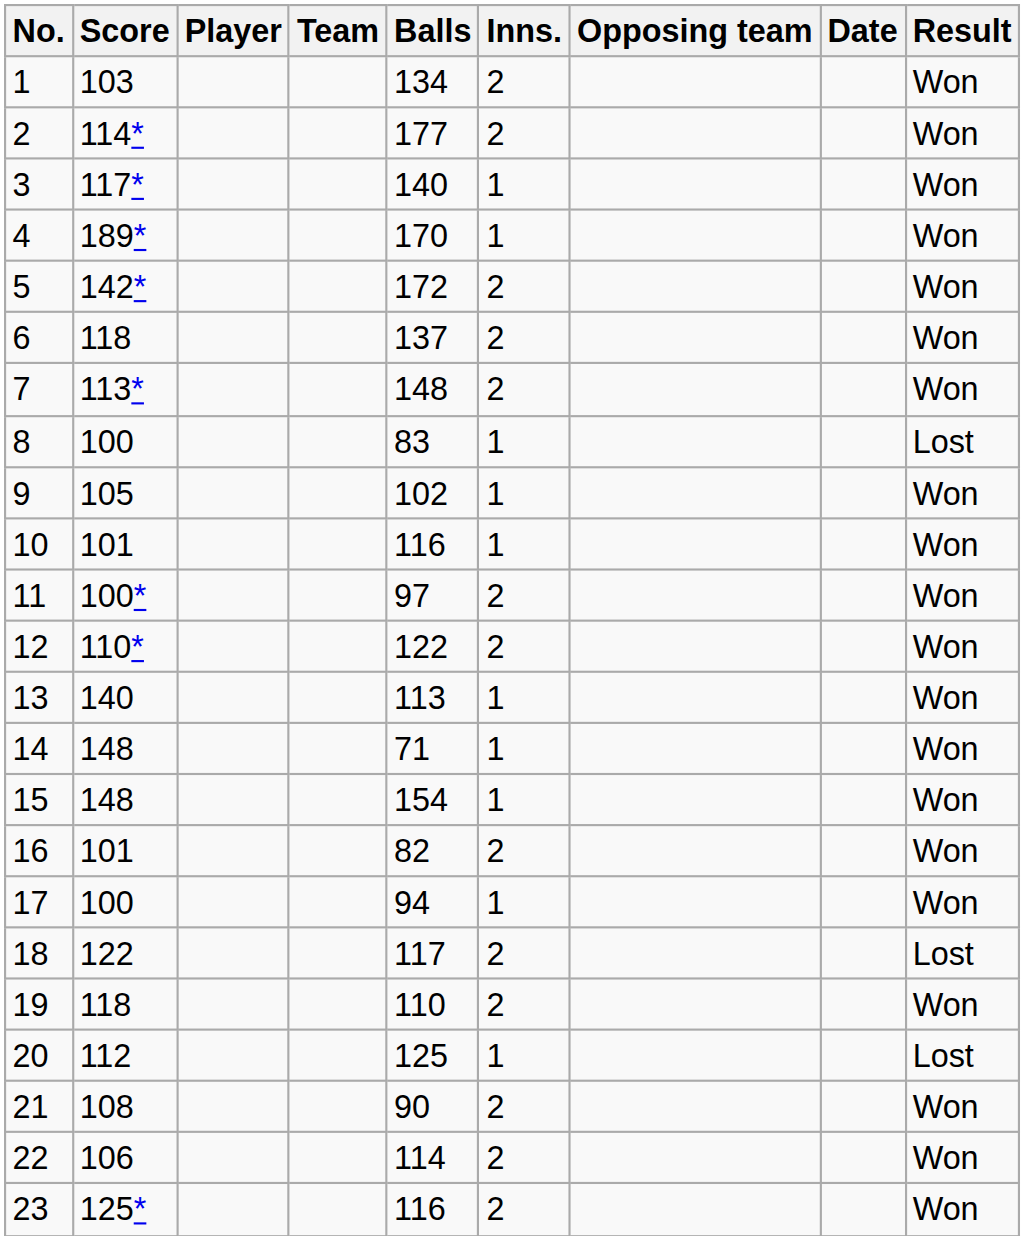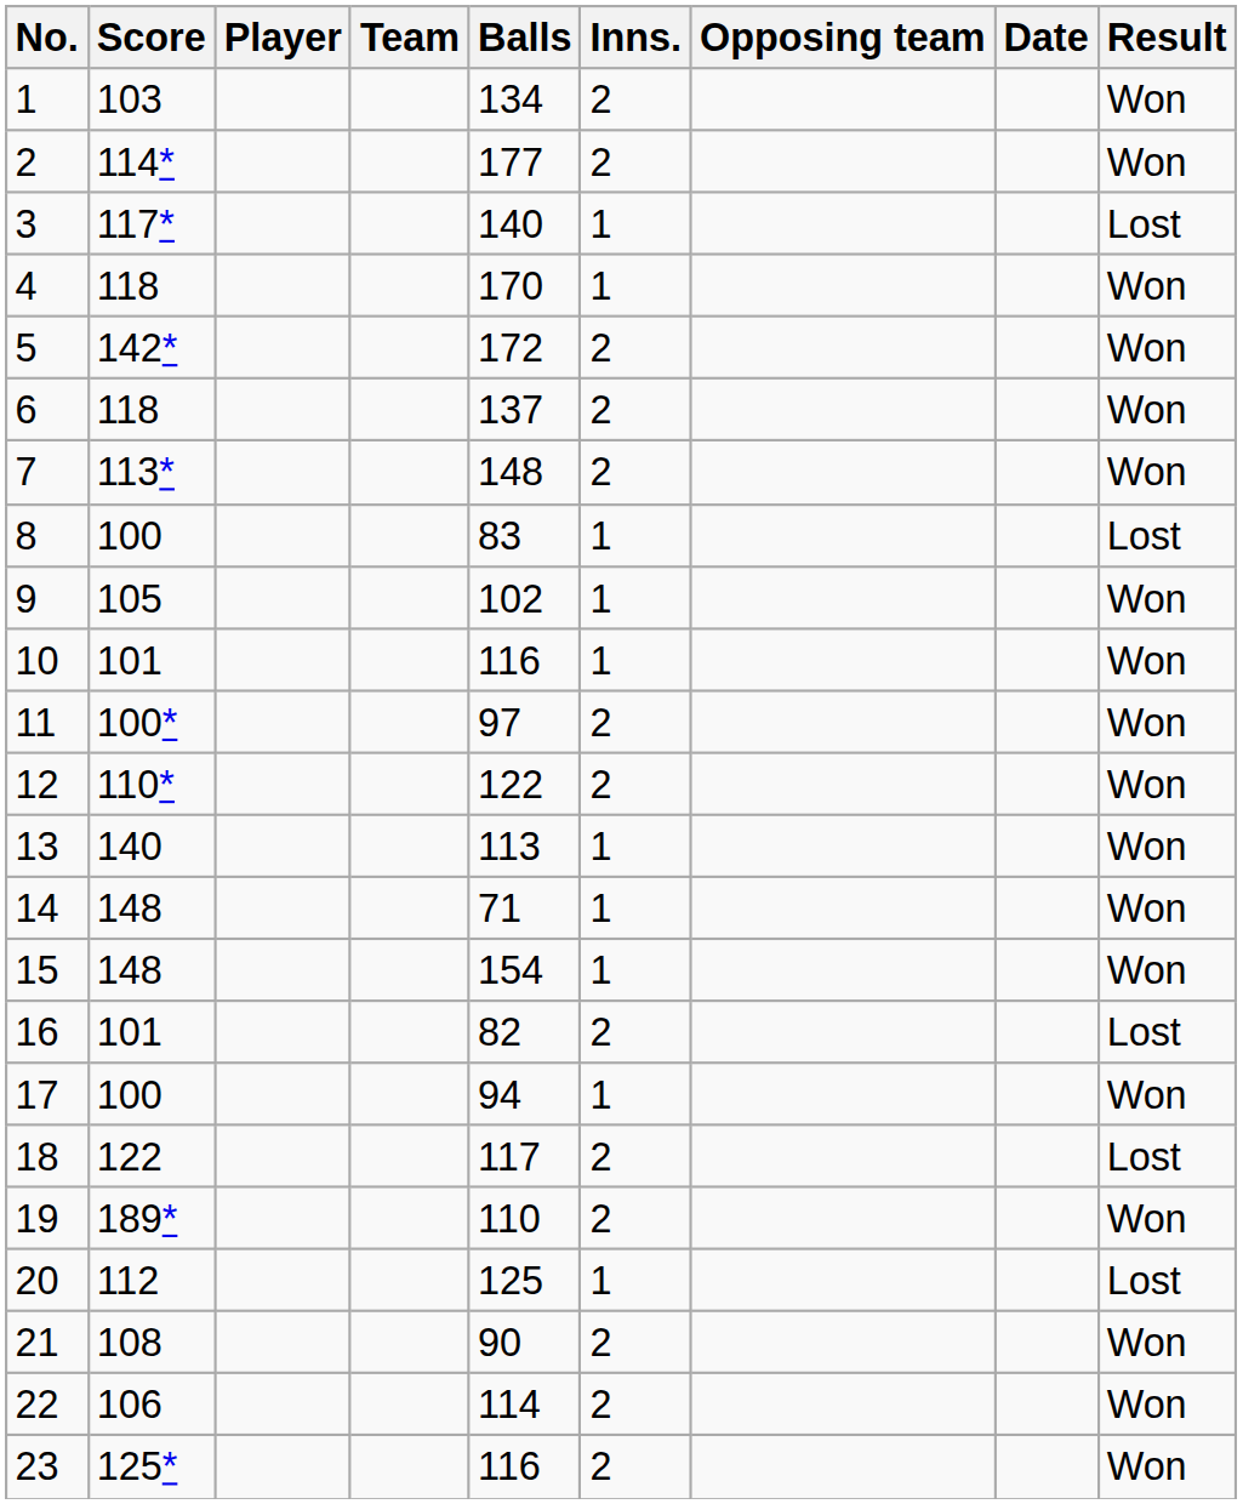 <table class="wikitable sortable" style="font-size:95%">
 <tr>
 <th>No.</th>
 <th>Score</th>
 <th>Player</th>
 <th>Team</th>
 <th>Balls</th>
 <th>Inns.</th>
 <th>Opposing team</th>
 <th>Date</th>
 <th>Result</th>
 </tr>
 <tr>
 <td>1</td>
 <td>103</td>
 <td></td>
 <td></td>
 <td>134</td>
 <td>2</td>
 <td></td>
 <td></td>
 <td>Won</td>
 </tr>
 <tr>
 <td>2</td>
 <td>114<a href='#'>*</a></td>
 <td></td>
 <td></td>
 <td>177</td>
 <td>2</td>
 <td></td>
 <td></td>
 <td>Won</td>
 </tr>
 <tr>
 <td>3</td>
 <td>117<a href='#'>*</a></td>
 <td></td>
 <td></td>
 <td>140</td>
 <td>1</td>
 <td></td>
 <td></td>
-<td>Won</td>
+<td>Lost</td>
 </tr>
 <tr>
 <td>4</td>
-<td>189<a href='#'>*</a></td>
+<td>118</td>
 <td></td>
 <td></td>
 <td>170</td>
 <td>1</td>
 <td></td>
 <td></td>
 <td>Won</td>
 </tr>
 <tr>
 <td>5</td>
 <td>142<a href='#'>*</a></td>
 <td></td>
 <td></td>
 <td>172</td>
 <td>2</td>
 <td></td>
 <td></td>
 <td>Won</td>
 </tr>
 <tr>
 <td>6</td>
 <td>118</td>
 <td></td>
 <td></td>
 <td>137</td>
 <td>2</td>
 <td></td>
 <td></td>
 <td>Won</td>
 </tr>
 <tr>
 <td>7</td>
 <td>113<a href='#'>*</a></td>
 <td></td>
 <td></td>
 <td>148</td>
 <td>2</td>
 <td></td>
 <td></td>
 <td>Won</td>
 </tr>
 <tr>
 <td>8</td>
 <td>100</td>
 <td></td>
 <td></td>
 <td>83</td>
 <td>1</td>
 <td></td>
 <td></td>
 <td>Lost</td>
 </tr>
 <tr>
 <td>9</td>
 <td>105</td>
 <td></td>
 <td></td>
 <td>102</td>
 <td>1</td>
 <td></td>
 <td></td>
 <td>Won</td>
 </tr>
 <tr>
 <td>10</td>
 <td>101</td>
 <td></td>
 <td></td>
 <td>116</td>
 <td>1</td>
 <td></td>
 <td></td>
 <td>Won</td>
 </tr>
 <tr>
 <td>11</td>
 <td>100<a href='#'>*</a></td>
 <td> </td>
 <td></td>
 <td>97</td>
 <td>2</td>
 <td></td>
 <td></td>
 <td>Won</td>
 </tr>
 <tr>
 <td>12</td>
 <td>110<a href='#'>*</a></td>
 <td></td>
 <td></td>
 <td>122</td>
 <td>2</td>
 <td></td>
 <td></td>
 <td>Won</td>
 </tr>
 <tr>
 <td>13</td>
 <td>140</td>
 <td></td>
 <td></td>
 <td>113</td>
 <td>1</td>
 <td></td>
 <td></td>
 <td>Won</td>
 </tr>
 <tr>
 <td>14</td>
 <td>148</td>
 <td></td>
 <td></td>
 <td>71</td>
 <td>1</td>
 <td></td>
 <td></td>
 <td>Won</td>
 </tr>
 <tr>
 <td>15</td>
 <td>148</td>
 <td></td>
 <td></td>
 <td>154</td>
 <td>1</td>
 <td></td>
 <td></td>
 <td>Won</td>
 </tr>
 <tr>
 <td>16</td>
 <td>101</td>
 <td></td>
 <td></td>
 <td>82</td>
 <td>2</td>
 <td></td>
 <td></td>
-<td>Won</td>
+<td>Lost</td>
 </tr>
 <tr>
 <td>17</td>
 <td>100</td>
 <td></td>
 <td></td>
 <td>94</td>
 <td>1</td>
 <td></td>
 <td></td>
 <td>Won</td>
 </tr>
 <tr>
 <td>18</td>
 <td>122</td>
 <td></td>
 <td></td>
 <td>117</td>
 <td>2</td>
 <td></td>
 <td></td>
 <td>Lost</td>
 </tr>
 <tr>
 <td>19</td>
-<td>118</td>
+<td>189<a href='#'>*</a></td>
 <td></td>
 <td></td>
 <td>110</td>
 <td>2</td>
 <td></td>
 <td></td>
 <td>Won</td>
 </tr>
 <tr>
 <td>20</td>
 <td>112</td>
 <td> </td>
 <td></td>
 <td>125</td>
 <td>1</td>
 <td></td>
 <td></td>
 <td>Lost</td>
 </tr>
 <tr>
 <td>21</td>
 <td>108</td>
 <td></td>
 <td></td>
 <td>90</td>
 <td>2</td>
 <td></td>
 <td></td>
 <td>Won</td>
 </tr>
 <tr>
 <td>22</td>
 <td>106</td>
 <td></td>
 <td></td>
 <td>114</td>
 <td>2</td>
 <td></td>
 <td></td>
 <td>Won</td>
 </tr>
 <tr>
 <td>23</td>
 <td>125<a href='#'>*</a></td>
 <td></td>
 <td></td>
 <td>116</td>
 <td>2</td>
 <td></td>
 <td></td>
 <td>Won</td>
 </tr>
 </table>
